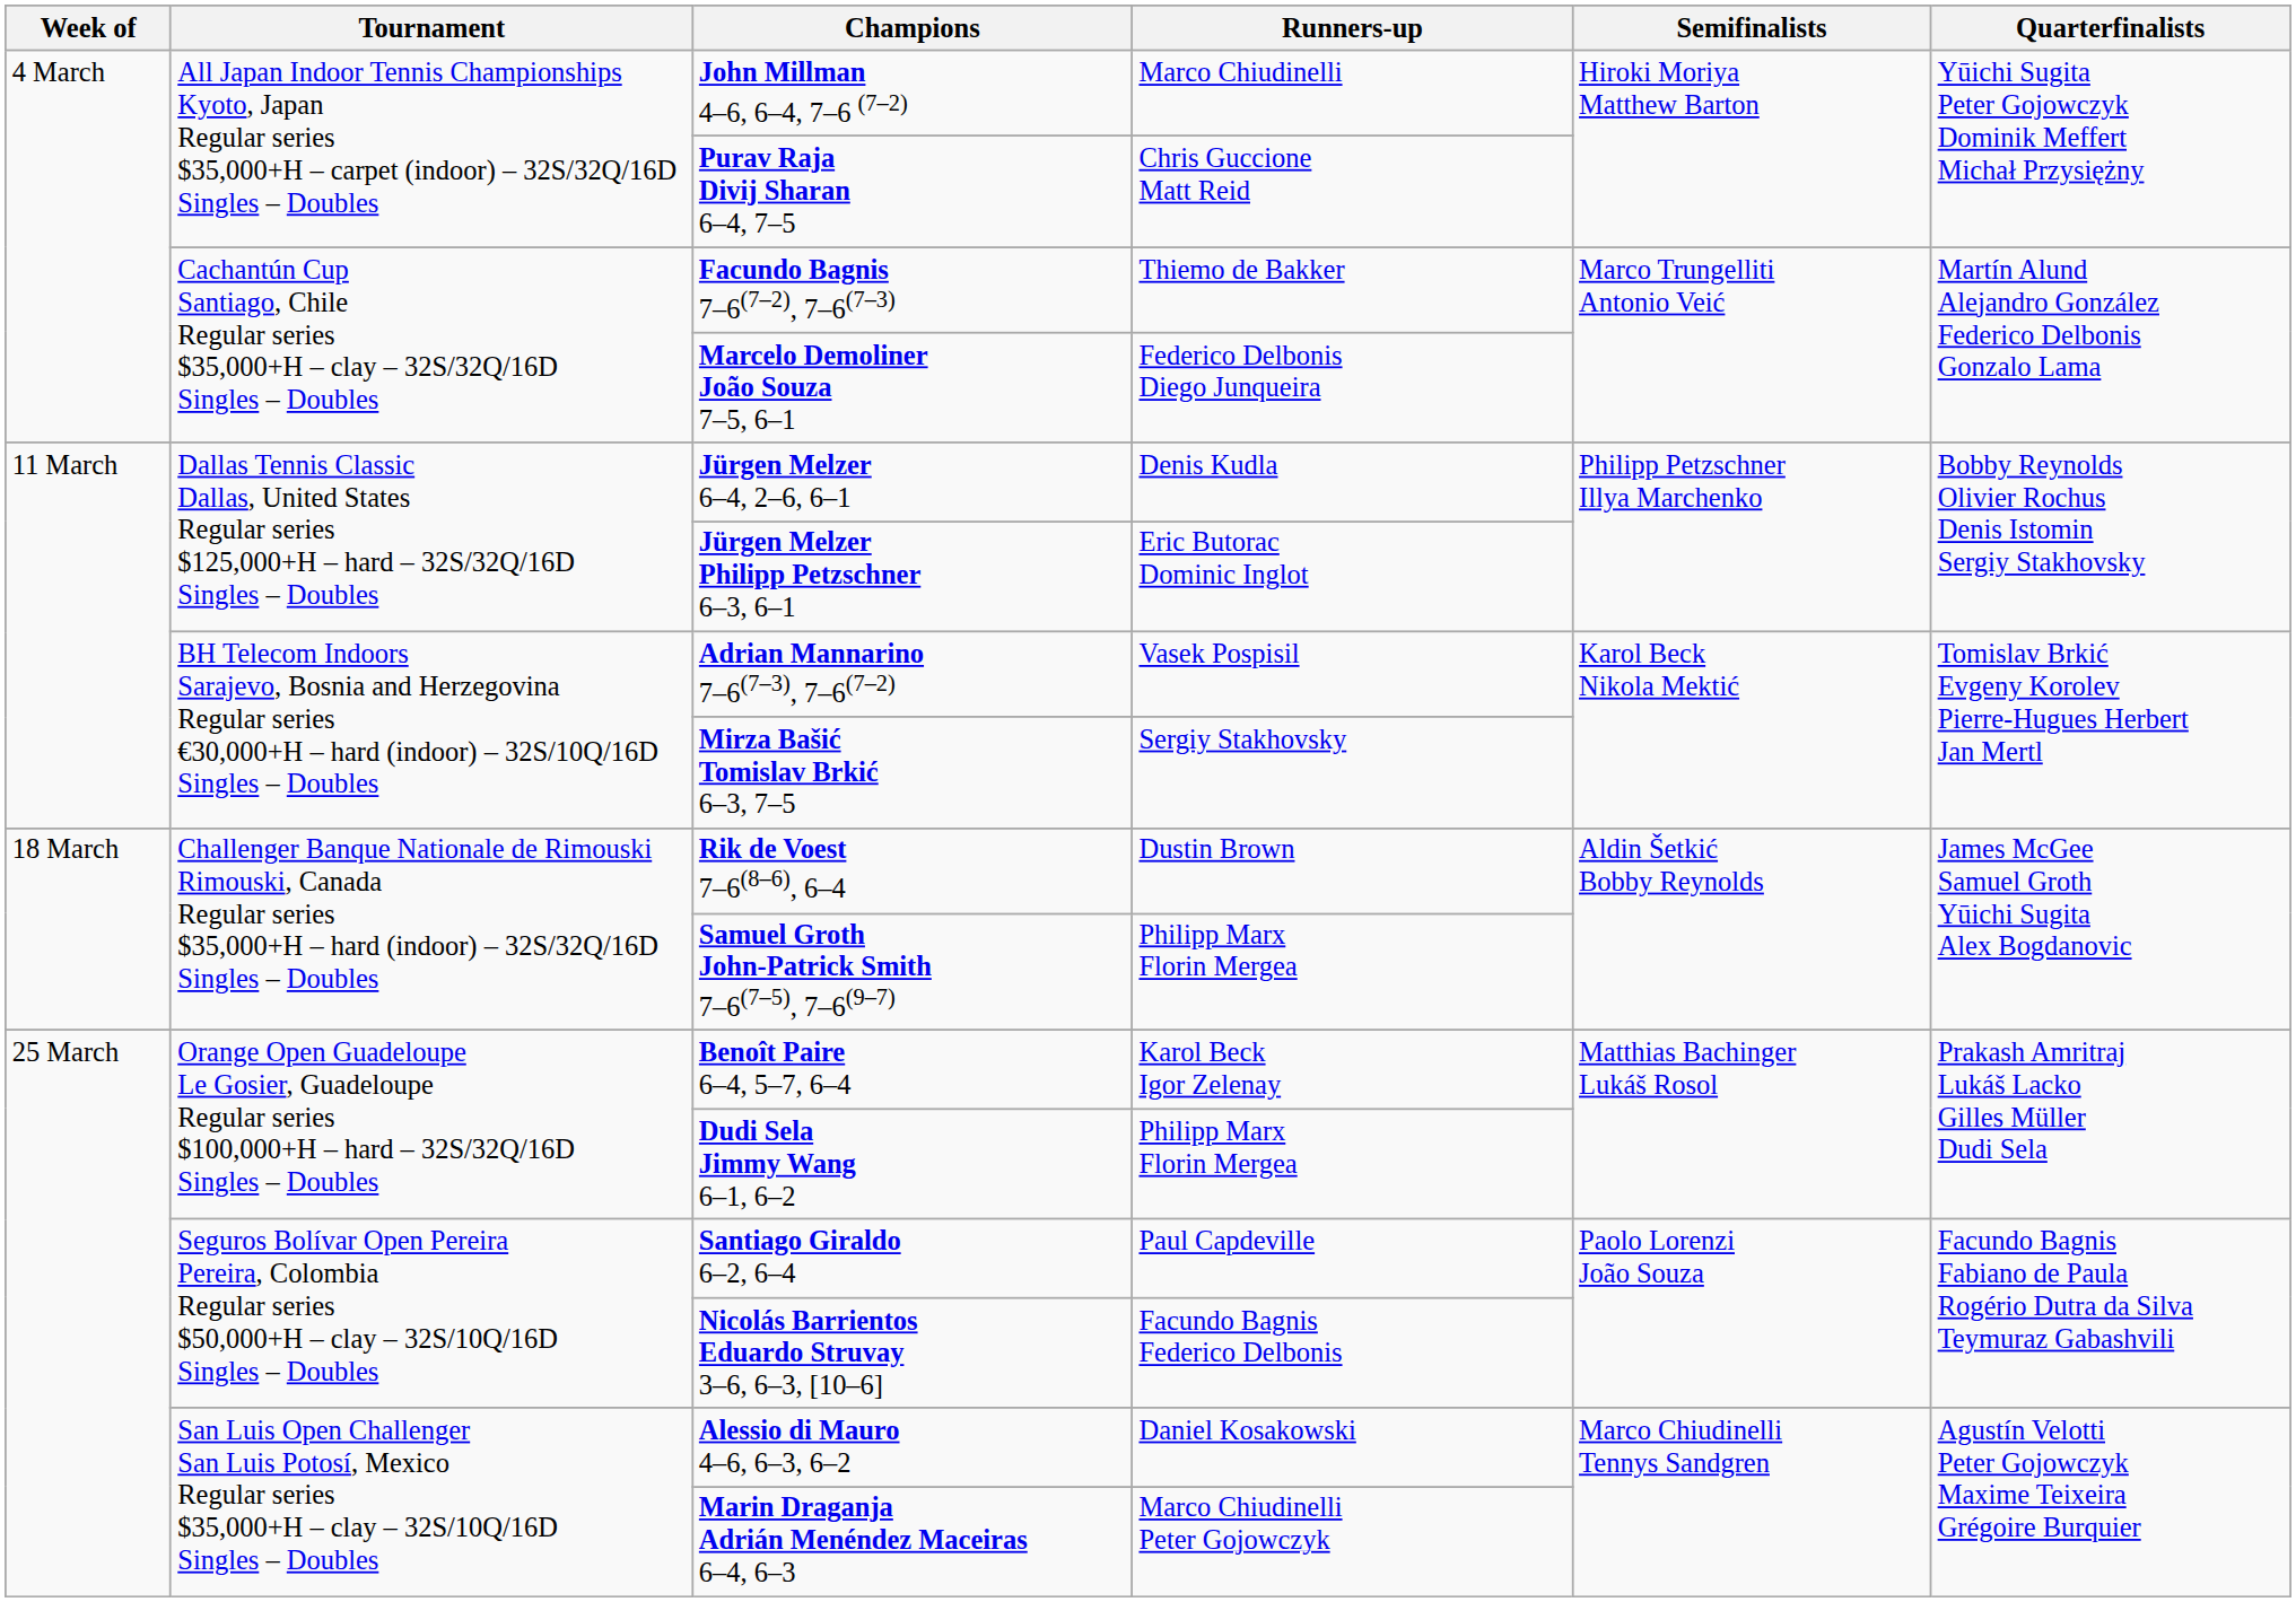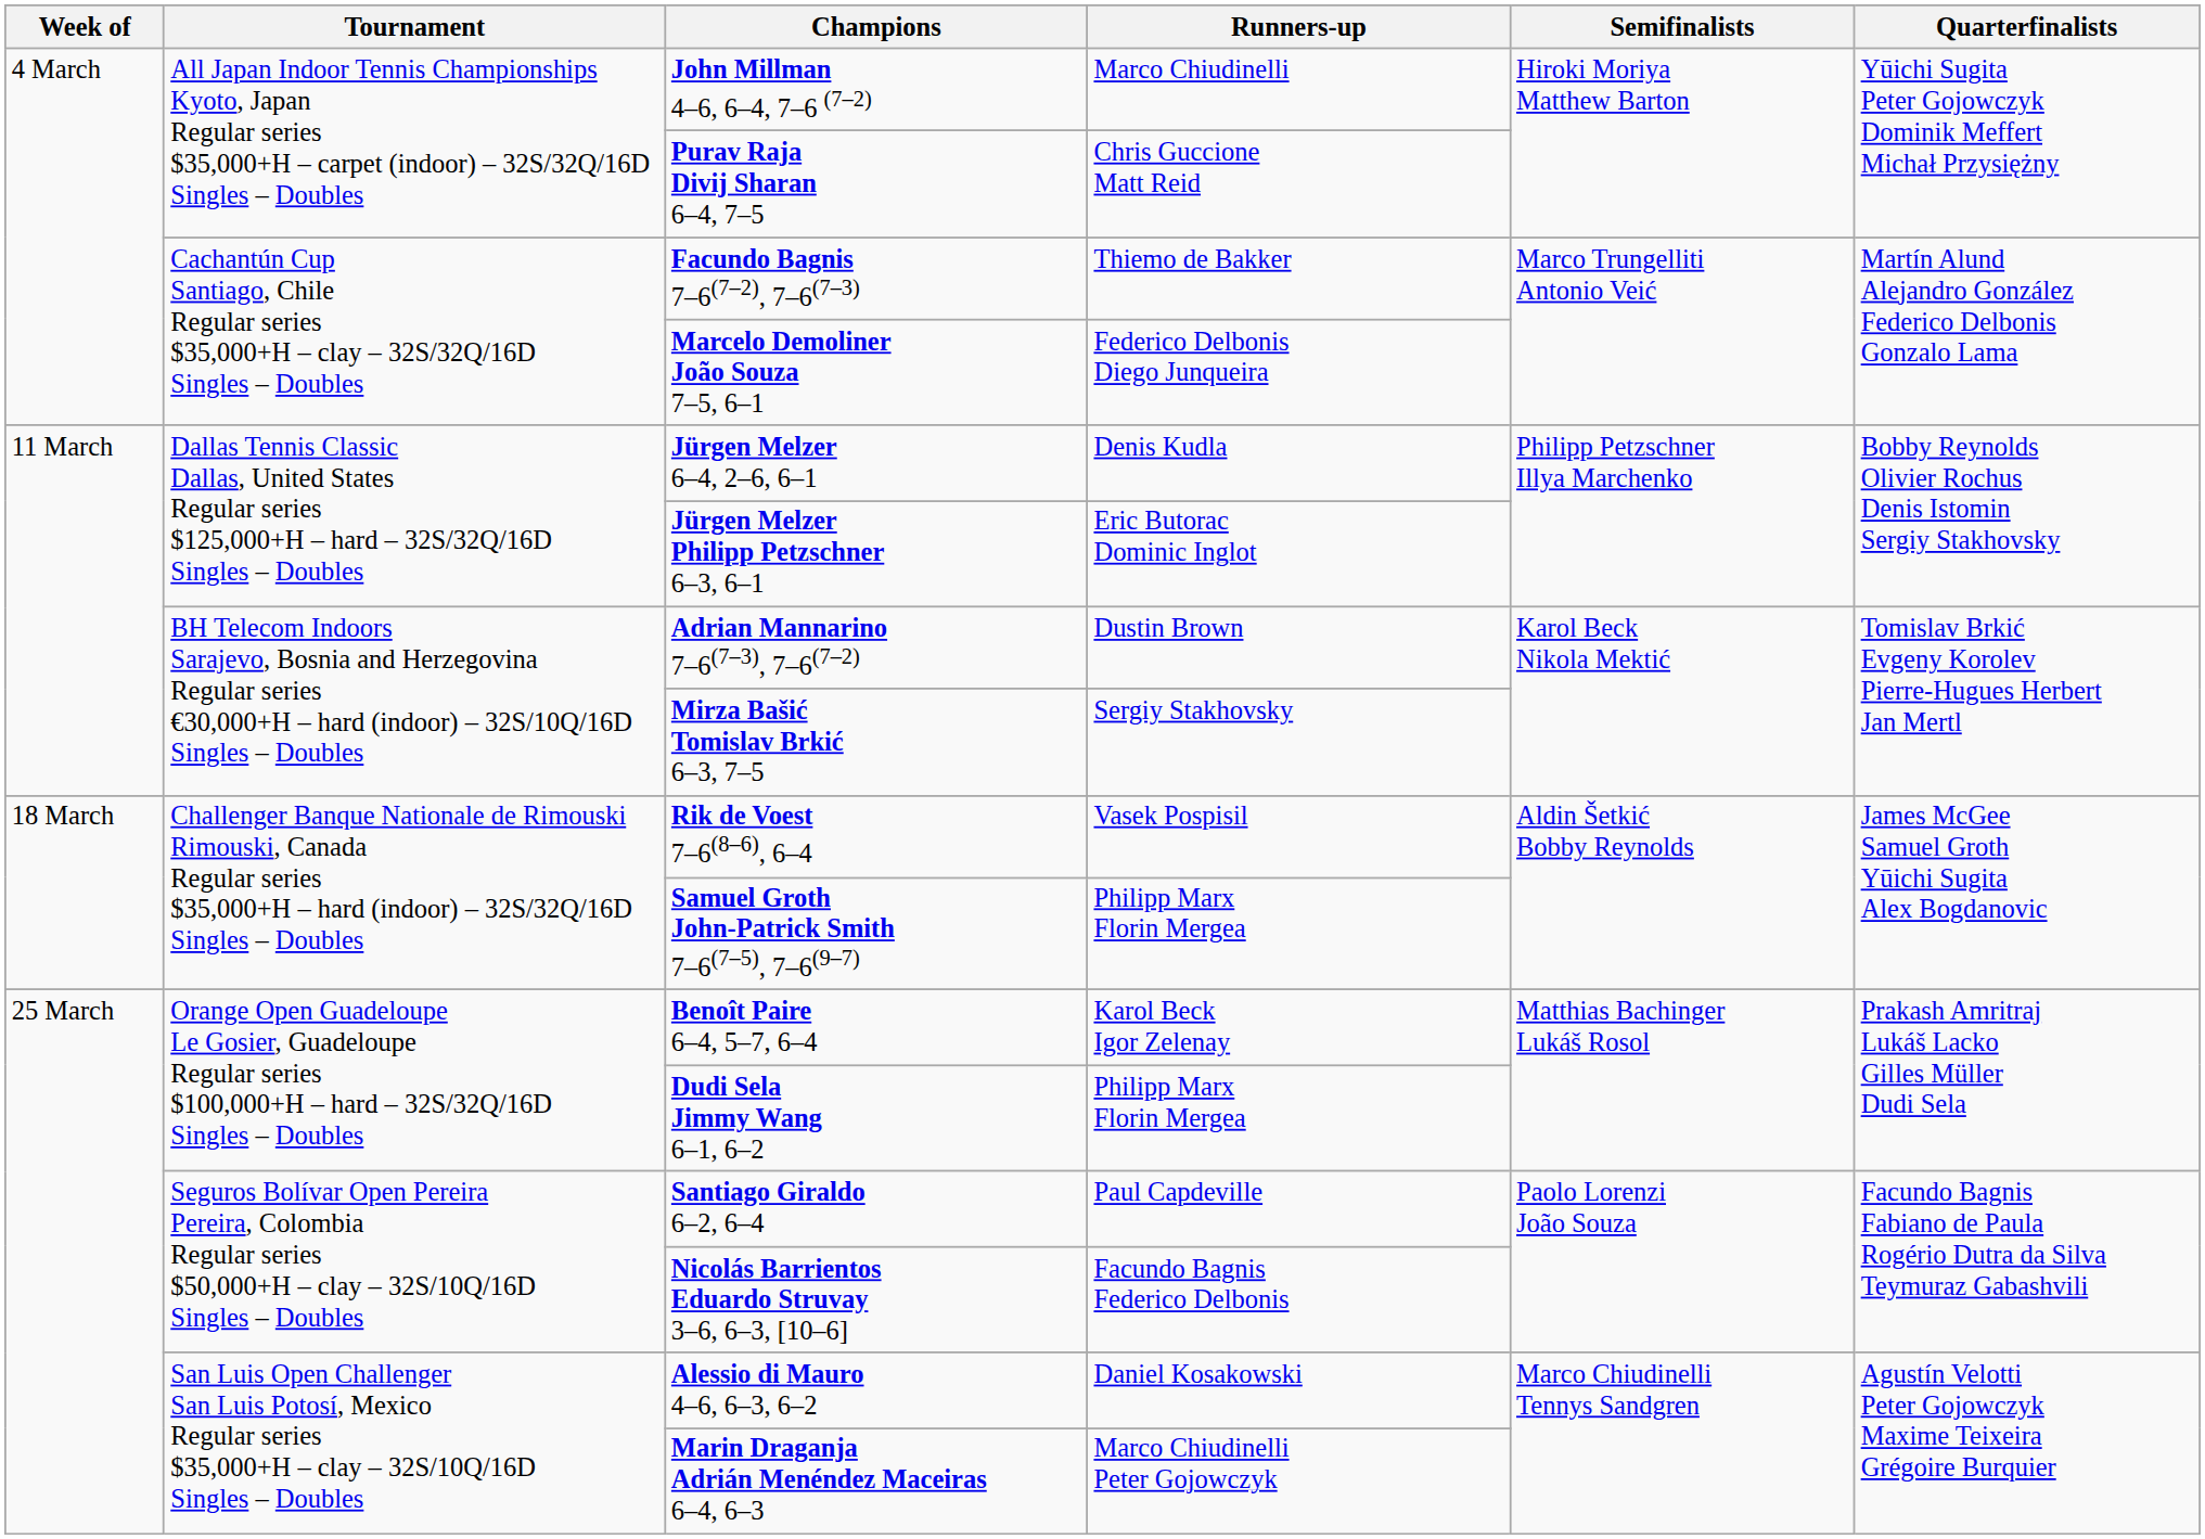 <table class="wikitable" style="font-size:85%;">
 <tr>
 <th width="75">Week of</th>
 <th width="250">Tournament</th>
 <th width="210">Champions</th>
 <th width="210">Runners-up</th>
 <th width="170">Semifinalists</th>
 <th width="170">Quarterfinalists</th>
 </tr>
 <tr valign=top>
 <td rowspan=4>4 March</td>
 <td rowspan=2><a href='#'>All Japan Indoor Tennis Championships</a><br><a href='#'>Kyoto</a>, Japan<br>Regular series<br>$35,000+H – carpet (indoor) – 32S/32Q/16D<br> <a href='#'>Singles</a> – <a href='#'>Doubles</a></td>
 <td> <strong><a href='#'>John Millman</a></strong> <br>4–6, 6–4, 7–6 <sup>(7–2)</sup></td>
 <td> <a href='#'>Marco Chiudinelli</a></td>
 <td rowspan=2> <a href='#'>Hiroki Moriya</a>   <br>  <a href='#'>Matthew Barton</a></td>
 <td rowspan=2> <a href='#'>Yūichi Sugita</a> <br>  <a href='#'>Peter Gojowczyk</a> <br> <a href='#'>Dominik Meffert</a> <br>  <a href='#'>Michał Przysiężny</a></td>
 </tr>
 <tr valign=top>
 <td><strong> <a href='#'>Purav Raja</a><br> <a href='#'>Divij Sharan</a></strong><br>6–4, 7–5</td>
 <td> <a href='#'>Chris Guccione</a><br> <a href='#'>Matt Reid</a></td>
 </tr>
 <tr valign=top>
 <td rowspan=2><a href='#'>Cachantún Cup</a><br><a href='#'>Santiago</a>, Chile<br>Regular series<br>$35,000+H – clay – 32S/32Q/16D<br> <a href='#'>Singles</a> – <a href='#'>Doubles</a></td>
 <td> <strong><a href='#'>Facundo Bagnis</a></strong> <br>7–6<sup>(7–2)</sup>, 7–6<sup>(7–3)</sup></td>
 <td> <a href='#'>Thiemo de Bakker</a></td>
 <td rowspan=2> <a href='#'>Marco Trungelliti</a> <br>  <a href='#'>Antonio Veić</a></td>
 <td rowspan=2> <a href='#'>Martín Alund</a> <br>  <a href='#'>Alejandro González</a> <br> <a href='#'>Federico Delbonis</a> <br>  <a href='#'>Gonzalo Lama</a></td>
 </tr>
 <tr valign=top>
 <td> <strong><a href='#'>Marcelo Demoliner</a></strong><br> <strong><a href='#'>João Souza</a></strong><br>7–5, 6–1</td>
 <td> <a href='#'>Federico Delbonis</a><br> <a href='#'>Diego Junqueira</a></td>
 </tr>
 <tr valign=top>
 <td rowspan=4>11 March</td>
 <td rowspan=2><a href='#'>Dallas Tennis Classic</a><br><a href='#'>Dallas</a>, United States<br>Regular series<br>$125,000+H – hard – 32S/32Q/16D<br> <a href='#'>Singles</a> – <a href='#'>Doubles</a></td>
 <td> <strong><a href='#'>Jürgen Melzer</a></strong> <br>6–4, 2–6, 6–1</td>
 <td> <a href='#'>Denis Kudla</a></td>
 <td rowspan=2> <a href='#'>Philipp Petzschner</a> <br>  <a href='#'>Illya Marchenko</a></td>
 <td rowspan=2> <a href='#'>Bobby Reynolds</a> <br> <a href='#'>Olivier Rochus</a> <br>  <a href='#'>Denis Istomin</a> <br> <a href='#'>Sergiy Stakhovsky</a></td>
 </tr>
 <tr valign=top>
 <td> <strong><a href='#'>Jürgen Melzer</a></strong><br> <strong><a href='#'>Philipp Petzschner</a></strong><br> 6–3, 6–1</td>
 <td> <a href='#'>Eric Butorac</a><br> <a href='#'>Dominic Inglot</a></td>
 </tr>
 <tr valign=top>
 <td rowspan=2><a href='#'>BH Telecom Indoors</a><br><a href='#'>Sarajevo</a>, Bosnia and Herzegovina<br>Regular series<br>€30,000+H – hard (indoor) – 32S/10Q/16D<br> <a href='#'>Singles</a> – <a href='#'>Doubles</a></td>
 <td> <strong><a href='#'>Adrian Mannarino</a></strong> <br>7–6<sup>(7–3)</sup>, 7–6<sup>(7–2)</sup></td>
-<td> <a href='#'>Vasek Pospisil</a></td>
+<td> <a href='#'>Dustin Brown</a></td>
 <td rowspan=2> <a href='#'>Karol Beck</a> <br>  <a href='#'>Nikola Mektić</a></td>
 <td rowspan=2> <a href='#'>Tomislav Brkić</a> <br> <a href='#'>Evgeny Korolev</a> <br> <a href='#'>Pierre-Hugues Herbert</a> <br>  <a href='#'>Jan Mertl</a></td>
 </tr>
 <tr valign=top>
 <td> <strong><a href='#'>Mirza Bašić</a></strong><br> <strong><a href='#'>Tomislav Brkić</a></strong> <br> 6–3, 7–5</td>
 <td> <a href='#'>Sergiy Stakhovsky</a></td>
 </tr>
 <tr valign=top>
 <td rowspan=2>18 March</td>
 <td rowspan=2><a href='#'>Challenger Banque Nationale de Rimouski</a><br><a href='#'>Rimouski</a>, Canada<br>Regular series<br>$35,000+H – hard (indoor) – 32S/32Q/16D<br> <a href='#'>Singles</a> – <a href='#'>Doubles</a></td>
 <td> <strong><a href='#'>Rik de Voest</a></strong> <br> 7–6<sup>(8–6)</sup>, 6–4</td>
-<td> <a href='#'>Dustin Brown</a></td>
+<td> <a href='#'>Vasek Pospisil</a></td>
 <td rowspan=2> <a href='#'>Aldin Šetkić</a> <br>  <a href='#'>Bobby Reynolds</a></td>
 <td rowspan=2> <a href='#'>James McGee</a> <br> <a href='#'>Samuel Groth</a> <br>  <a href='#'>Yūichi Sugita</a> <br>  <a href='#'>Alex Bogdanovic</a></td>
 </tr>
 <tr valign=top>
 <td> <strong><a href='#'>Samuel Groth</a></strong><br> <strong><a href='#'>John-Patrick Smith</a></strong><br> 7–6<sup>(7–5)</sup>, 7–6<sup>(9–7)</sup></td>
 <td> <a href='#'>Philipp Marx</a><br> <a href='#'>Florin Mergea</a></td>
 </tr>
 <tr valign=top>
 <td rowspan=6>25 March</td>
 <td rowspan=2><a href='#'>Orange Open Guadeloupe</a><br><a href='#'>Le Gosier</a>, Guadeloupe<br>Regular series<br>$100,000+H – hard – 32S/32Q/16D<br> <a href='#'>Singles</a> – <a href='#'>Doubles</a></td>
 <td> <strong><a href='#'>Benoît Paire</a></strong> <br>6–4, 5–7, 6–4</td>
 <td> <a href='#'>Karol Beck</a><br> <a href='#'>Igor Zelenay</a></td>
 <td rowspan=2> <a href='#'>Matthias Bachinger</a> <br>  <a href='#'>Lukáš Rosol</a></td>
 <td rowspan=2> <a href='#'>Prakash Amritraj</a> <br> <a href='#'>Lukáš Lacko</a><br> <a href='#'>Gilles Müller</a> <br>  <a href='#'>Dudi Sela</a></td>
 </tr>
 <tr valign=top>
 <td> <strong><a href='#'>Dudi Sela</a></strong><br> <strong><a href='#'>Jimmy Wang</a></strong> <br> 6–1, 6–2</td>
 <td> <a href='#'>Philipp Marx</a><br>  <a href='#'>Florin Mergea</a></td>
 </tr>
 <tr valign=top>
 <td rowspan=2><a href='#'>Seguros Bolívar Open Pereira</a><br><a href='#'>Pereira</a>, Colombia<br>Regular series<br>$50,000+H – clay – 32S/10Q/16D<br> <a href='#'>Singles</a> – <a href='#'>Doubles</a></td>
 <td> <strong><a href='#'>Santiago Giraldo</a></strong><br>6–2, 6–4</td>
 <td> <a href='#'>Paul Capdeville</a></td>
 <td rowspan=2> <a href='#'>Paolo Lorenzi</a> <br>  <a href='#'>João Souza</a></td>
 <td rowspan=2> <a href='#'>Facundo Bagnis</a> <br>  <a href='#'>Fabiano de Paula</a> <br> <a href='#'>Rogério Dutra da Silva</a> <br>  <a href='#'>Teymuraz Gabashvili</a></td>
 </tr>
 <tr valign=top>
 <td> <strong><a href='#'>Nicolás Barrientos</a></strong><br> <strong><a href='#'>Eduardo Struvay</a></strong><br>3–6, 6–3, [10–6]</td>
 <td> <a href='#'>Facundo Bagnis</a><br> <a href='#'>Federico Delbonis</a></td>
 </tr>
 <tr valign=top>
 <td rowspan=2><a href='#'>San Luis Open Challenger</a><br><a href='#'>San Luis Potosí</a>, Mexico<br>Regular series<br>$35,000+H – clay – 32S/10Q/16D<br> <a href='#'>Singles</a> – <a href='#'>Doubles</a></td>
 <td> <strong><a href='#'>Alessio di Mauro</a></strong> <br>4–6, 6–3, 6–2</td>
 <td> <a href='#'>Daniel Kosakowski</a></td>
 <td rowspan=2> <a href='#'>Marco Chiudinelli</a> <br>  <a href='#'>Tennys Sandgren</a></td>
 <td rowspan=2> <a href='#'>Agustín Velotti</a><br> <a href='#'>Peter Gojowczyk</a> <br>  <a href='#'>Maxime Teixeira</a> <br>  <a href='#'>Grégoire Burquier</a></td>
 </tr>
 <tr valign=top>
 <td> <strong><a href='#'>Marin Draganja</a></strong><br> <strong><a href='#'>Adrián Menéndez Maceiras</a></strong> <br> 6–4, 6–3</td>
 <td> <a href='#'>Marco Chiudinelli</a><br> <a href='#'>Peter Gojowczyk</a></td>
 </tr>
 </table>
